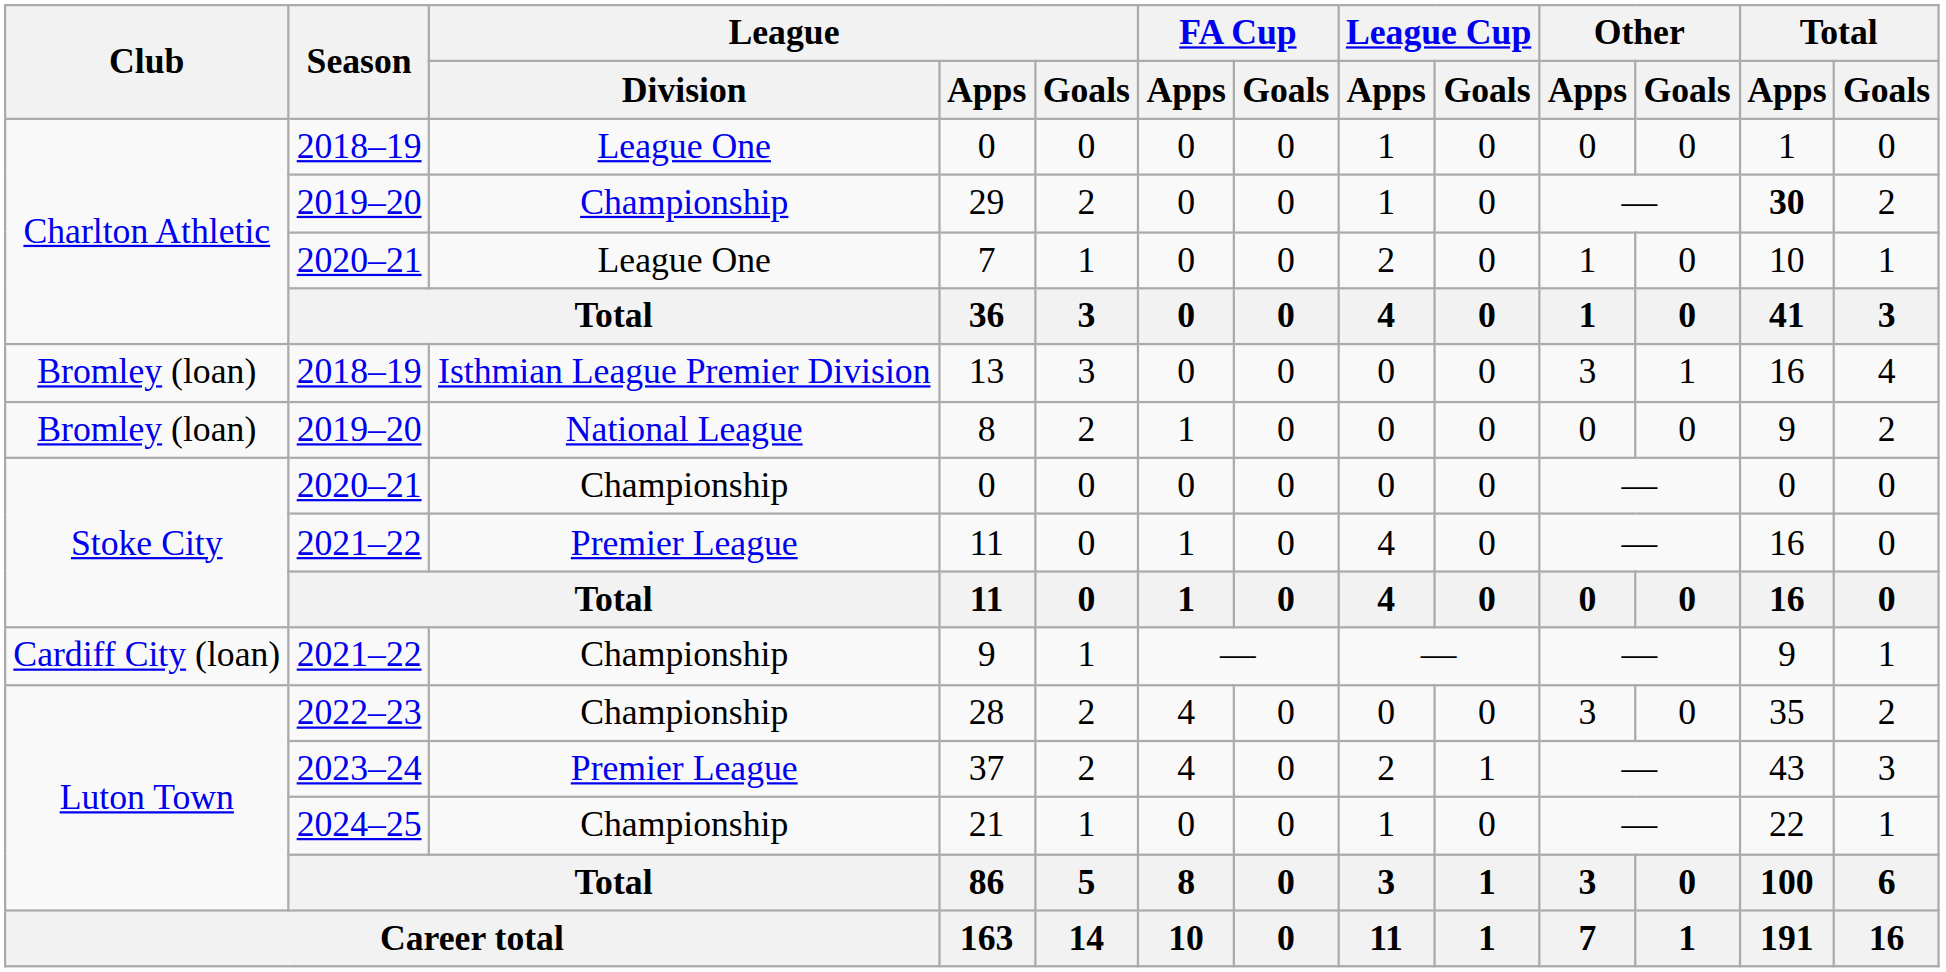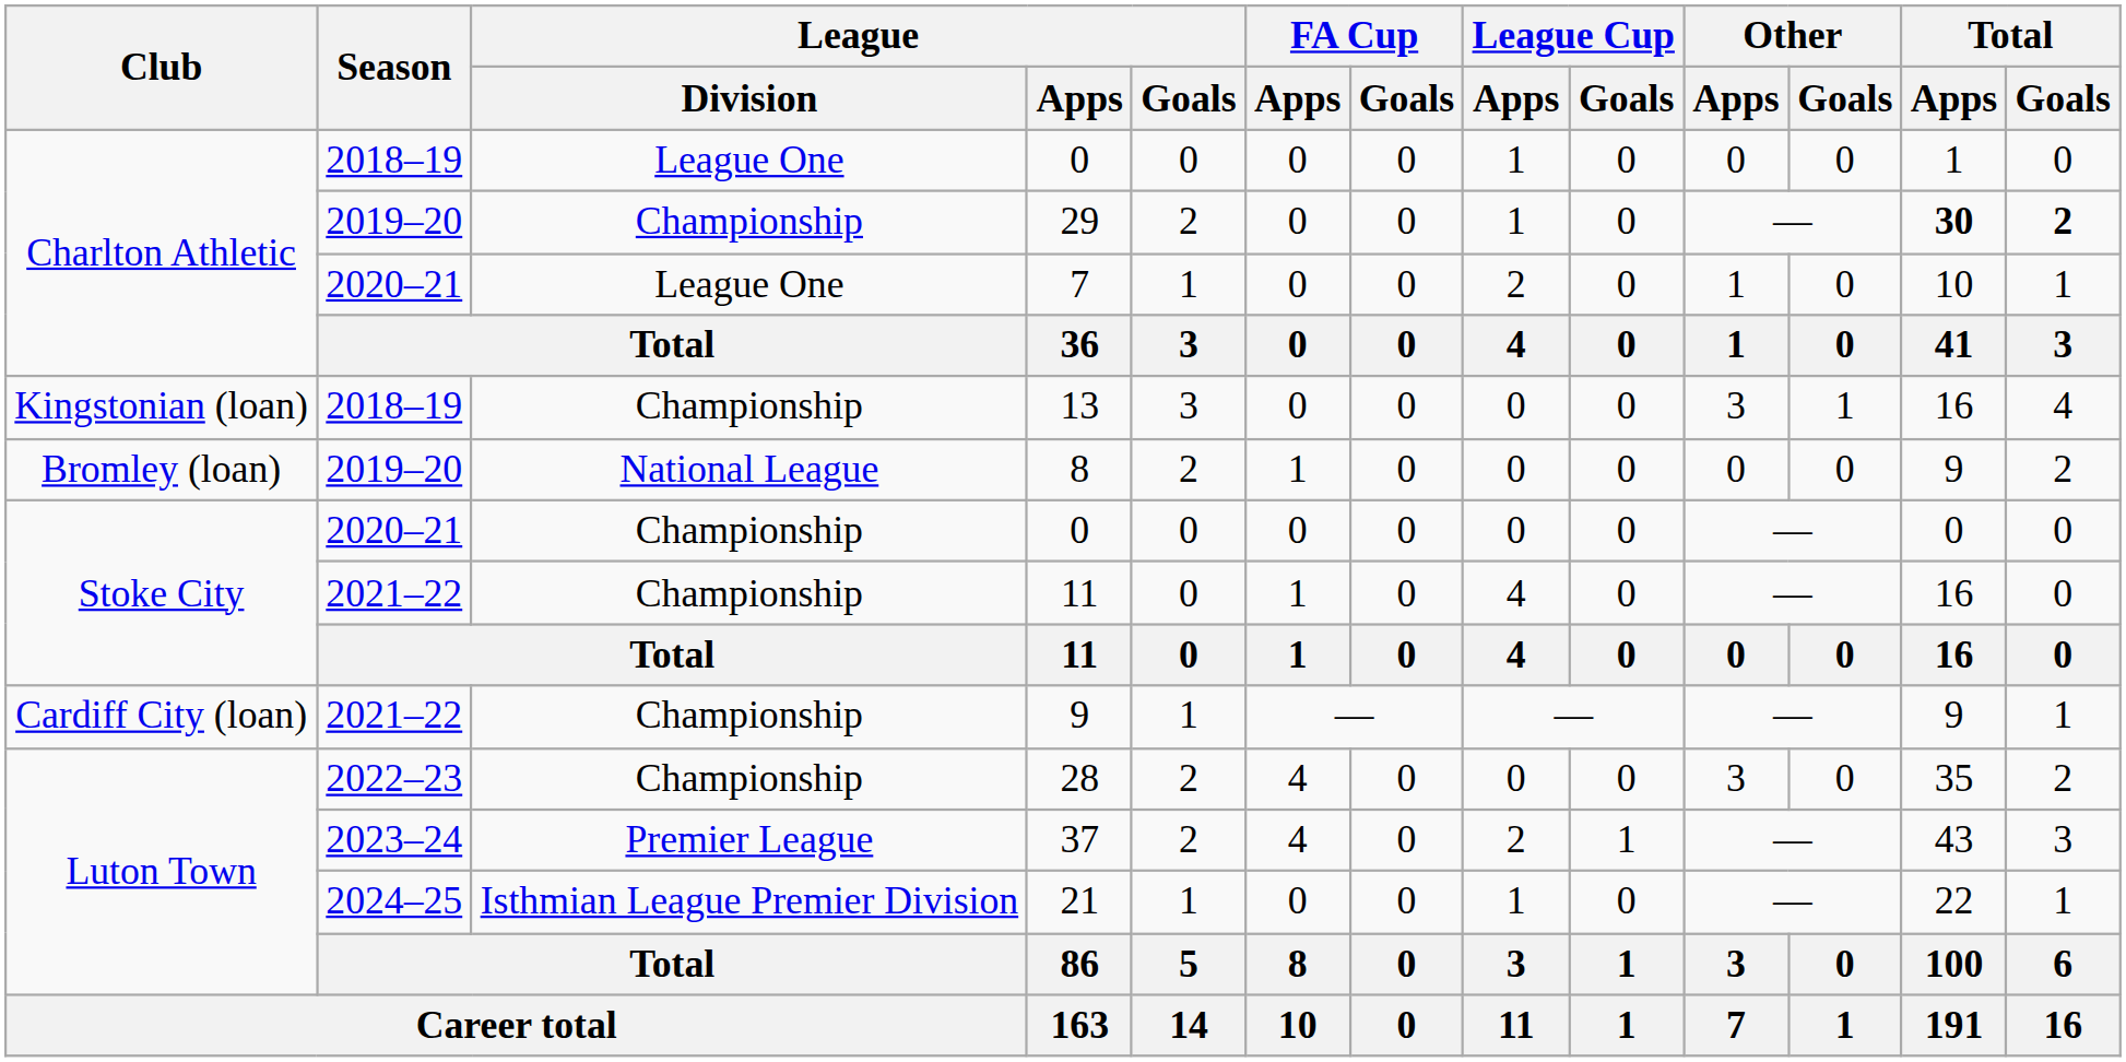 <table class="wikitable" style="text-align: center;">
 <tr>
 <th rowspan="2">Club</th>
 <th rowspan="2">Season</th>
 <th colspan="3">League</th>
 <th colspan="2"><a href='#'>FA Cup</a></th>
 <th colspan="2"><a href='#'>League Cup</a></th>
 <th colspan="2">Other</th>
 <th colspan="2">Total</th>
 </tr>
 <tr>
 <th>Division</th>
 <th>Apps</th>
 <th>Goals</th>
 <th>Apps</th>
 <th>Goals</th>
 <th>Apps</th>
 <th>Goals</th>
 <th>Apps</th>
 <th>Goals</th>
 <th>Apps</th>
 <th>Goals</th>
 </tr>
 <tr>
 <td rowspan="4"><a href='#'>Charlton Athletic</a></td>
 <td><a href='#'>2018–19</a></td>
 <td><a href='#'>League One</a></td>
 <td>0</td>
 <td>0</td>
 <td>0</td>
 <td>0</td>
 <td>1</td>
 <td>0</td>
 <td>0</td>
 <td>0</td>
 <td>1</td>
 <td>0</td>
 </tr>
 <tr>
 <td><a href='#'>2019–20</a></td>
 <td><a href='#'>Championship</a></td>
 <td>29</td>
 <td>2</td>
 <td>0</td>
 <td>0</td>
 <td>1</td>
 <td>0</td>
 <td colspan=2>—</td>
 <td><strong>30</strong></td>
-<td>2</td>
+<td><strong>2</strong></td>
 </tr>
 <tr>
 <td><a href='#'>2020–21</a></td>
 <td>League One</td>
 <td>7</td>
 <td>1</td>
 <td>0</td>
 <td>0</td>
 <td>2</td>
 <td>0</td>
 <td>1</td>
 <td>0</td>
 <td>10</td>
 <td>1</td>
 </tr>
 <tr>
 <th colspan="2">Total</th>
 <th>36</th>
 <th>3</th>
 <th>0</th>
 <th>0</th>
 <th>4</th>
 <th>0</th>
 <th>1</th>
 <th>0</th>
 <th>41</th>
 <th>3</th>
 </tr>
 <tr>
-<td><a href='#'>Bromley</a> (loan)</td>
+<td><a href='#'>Kingstonian</a> (loan)</td>
 <td><a href='#'>2018–19</a></td>
-<td><a href='#'>Isthmian League Premier Division</a></td>
+<td>Championship</td>
 <td>13</td>
 <td>3</td>
 <td>0</td>
 <td>0</td>
 <td>0</td>
 <td>0</td>
 <td>3</td>
 <td>1</td>
 <td>16</td>
 <td>4</td>
 </tr>
 <tr>
 <td><a href='#'>Bromley</a> (loan)</td>
 <td><a href='#'>2019–20</a></td>
 <td><a href='#'>National League</a></td>
 <td>8</td>
 <td>2</td>
 <td>1</td>
 <td>0</td>
 <td>0</td>
 <td>0</td>
 <td>0</td>
 <td>0</td>
 <td>9</td>
 <td>2</td>
 </tr>
 <tr>
 <td rowspan="3"><a href='#'>Stoke City</a></td>
 <td><a href='#'>2020–21</a></td>
 <td>Championship</td>
 <td>0</td>
 <td>0</td>
 <td>0</td>
 <td>0</td>
 <td>0</td>
 <td>0</td>
 <td colspan=2>—</td>
 <td>0</td>
 <td>0</td>
 </tr>
 <tr>
 <td><a href='#'>2021–22</a></td>
-<td><a href='#'>Premier League</a></td>
+<td>Championship</td>
 <td>11</td>
 <td>0</td>
 <td>1</td>
 <td>0</td>
 <td>4</td>
 <td>0</td>
 <td colspan=2>—</td>
 <td>16</td>
 <td>0</td>
 </tr>
 <tr>
 <th colspan="2">Total</th>
 <th>11</th>
 <th>0</th>
 <th>1</th>
 <th>0</th>
 <th>4</th>
 <th>0</th>
 <th>0</th>
 <th>0</th>
 <th>16</th>
 <th>0</th>
 </tr>
 <tr>
 <td><a href='#'>Cardiff City</a> (loan)</td>
 <td><a href='#'>2021–22</a></td>
 <td>Championship</td>
 <td>9</td>
 <td>1</td>
 <td colspan=2>—</td>
 <td colspan=2>—</td>
 <td colspan=2>—</td>
 <td>9</td>
 <td>1</td>
 </tr>
 <tr>
 <td rowspan="4"><a href='#'>Luton Town</a></td>
 <td><a href='#'>2022–23</a></td>
 <td>Championship</td>
 <td>28</td>
 <td>2</td>
 <td>4</td>
 <td>0</td>
 <td>0</td>
 <td>0</td>
 <td>3</td>
 <td>0</td>
 <td>35</td>
 <td>2</td>
 </tr>
 <tr>
 <td><a href='#'>2023–24</a></td>
 <td><a href='#'>Premier League</a></td>
 <td>37</td>
 <td>2</td>
 <td>4</td>
 <td>0</td>
 <td>2</td>
 <td>1</td>
 <td colspan=2>—</td>
 <td>43</td>
 <td>3</td>
 </tr>
 <tr>
 <td><a href='#'>2024–25</a></td>
-<td>Championship</td>
+<td><a href='#'>Isthmian League Premier Division</a></td>
 <td>21</td>
 <td>1</td>
 <td>0</td>
 <td>0</td>
 <td>1</td>
 <td>0</td>
 <td colspan=2>—</td>
 <td>22</td>
 <td>1</td>
 </tr>
 <tr>
 <th colspan="2">Total</th>
 <th>86</th>
 <th>5</th>
 <th>8</th>
 <th>0</th>
 <th>3</th>
 <th>1</th>
 <th>3</th>
 <th>0</th>
 <th>100</th>
 <th>6</th>
 </tr>
 <tr>
 <th colspan="3">Career total</th>
 <th>163</th>
 <th>14</th>
 <th>10</th>
 <th>0</th>
 <th>11</th>
 <th>1</th>
 <th>7</th>
 <th>1</th>
 <th>191</th>
 <th>16</th>
 </tr>
 </table>
